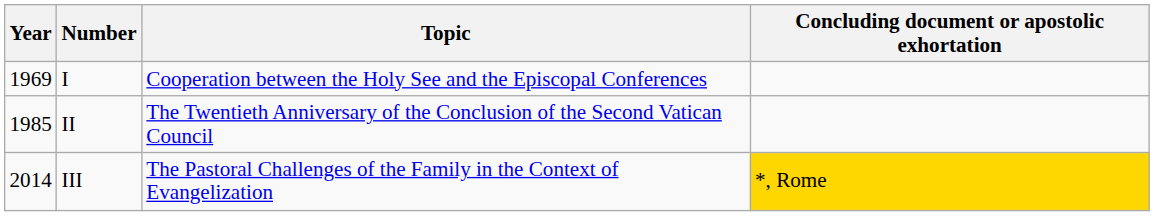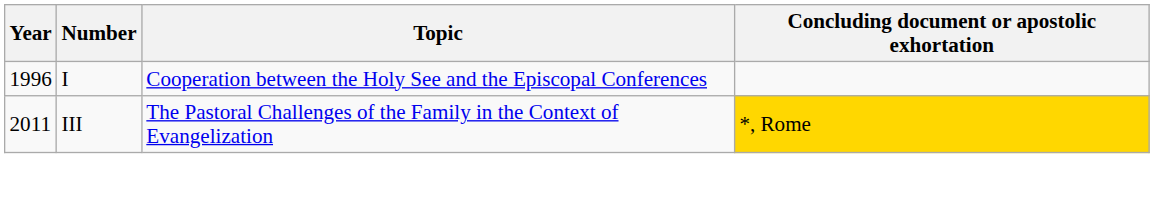 <table class=wikitable>
 <tr>
 <th>Year</th>
 <th>Number</th>
 <th>Topic</th>
 <th>Concluding document or apostolic exhortation</th>
 </tr>
 <tr>
-<td>1969</td>
+<td>1996</td>
 <td>I</td>
 <td><a href='#'>Cooperation between the Holy See and the Episcopal Conferences</a></td>
 <td></td>
 </tr>
 <tr>
-<td>1985</td>
-<td>II</td>
-<td><a href='#'>The Twentieth Anniversary of the Conclusion of the Second Vatican Council</a></td>
-<td></td>
-</tr>
-<tr>
-<td>2014</td>
+<td>2011</td>
 <td>III</td>
 <td><a href='#'>The Pastoral Challenges of the Family in the Context of Evangelization</a></td>
 <td style="background: gold;">*, Rome</td>
 </tr>
 </table>
